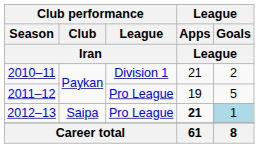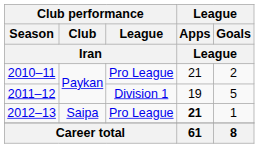 <table class="wikitable" style="text-align:center;">
 <tr>
 <th colspan=3>Club performance</th>
 <th colspan=2>League</th>
 </tr>
 <tr>
 <th>Season</th>
 <th>Club</th>
 <th>League</th>
 <th>Apps</th>
 <th>Goals</th>
 </tr>
 <tr>
 <th colspan=3>Iran</th>
 <th colspan=2>League</th>
 </tr>
 <tr>
 <td><a href='#'>2010–11</a></td>
 <td rowspan="2"><a href='#'>Paykan</a></td>
-<td><a href='#'>Division 1</a></td>
+<td><a href='#'>Pro League</a></td>
 <td>21</td>
 <td>2</td>
 </tr>
 <tr>
 <td><a href='#'>2011–12</a></td>
-<td><a href='#'>Pro League</a></td>
+<td><a href='#'>Division 1</a></td>
 <td>19</td>
 <td>5</td>
 </tr>
 <tr>
 <td><a href='#'>2012–13</a></td>
 <td><a href='#'>Saipa</a></td>
 <td><a href='#'>Pro League</a></td>
 <td><strong>21</strong></td>
-<td style="background: lightblue;">1</td>
+<td>1</td>
 </tr>
 <tr>
 </tr>
 <tr>
 <th colspan=3>Career total</th>
 <th>61</th>
 <th>8</th>
 </tr>
 </table>
